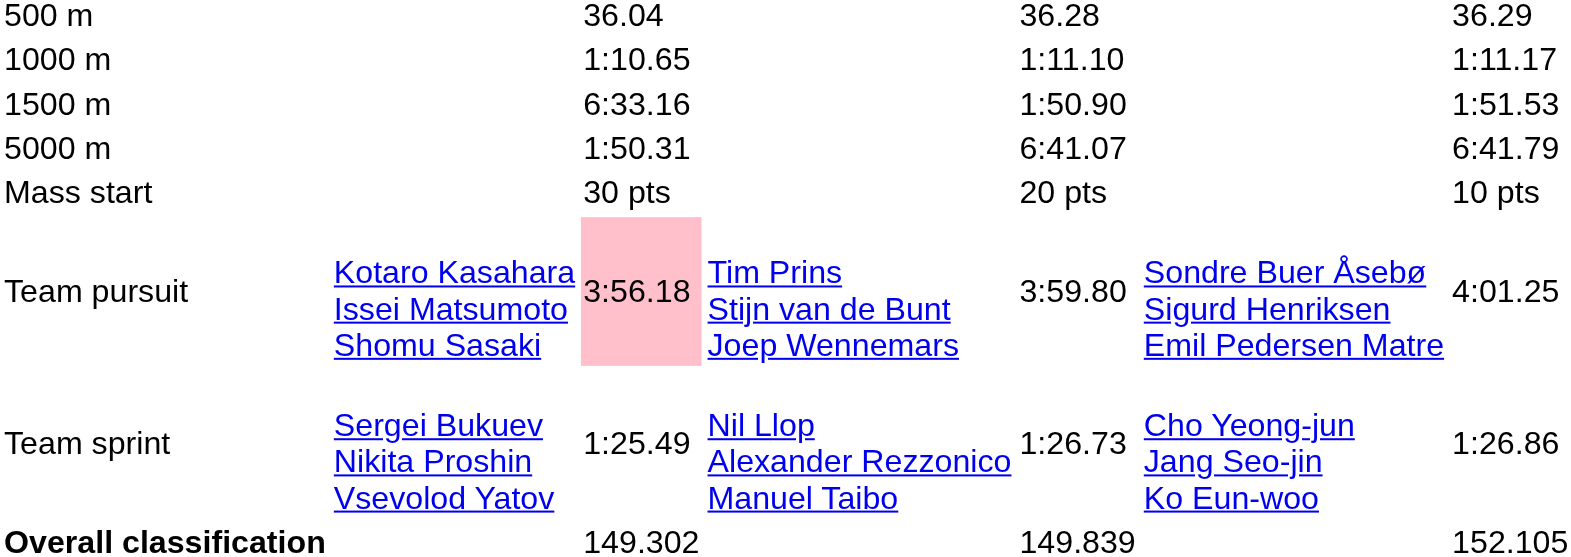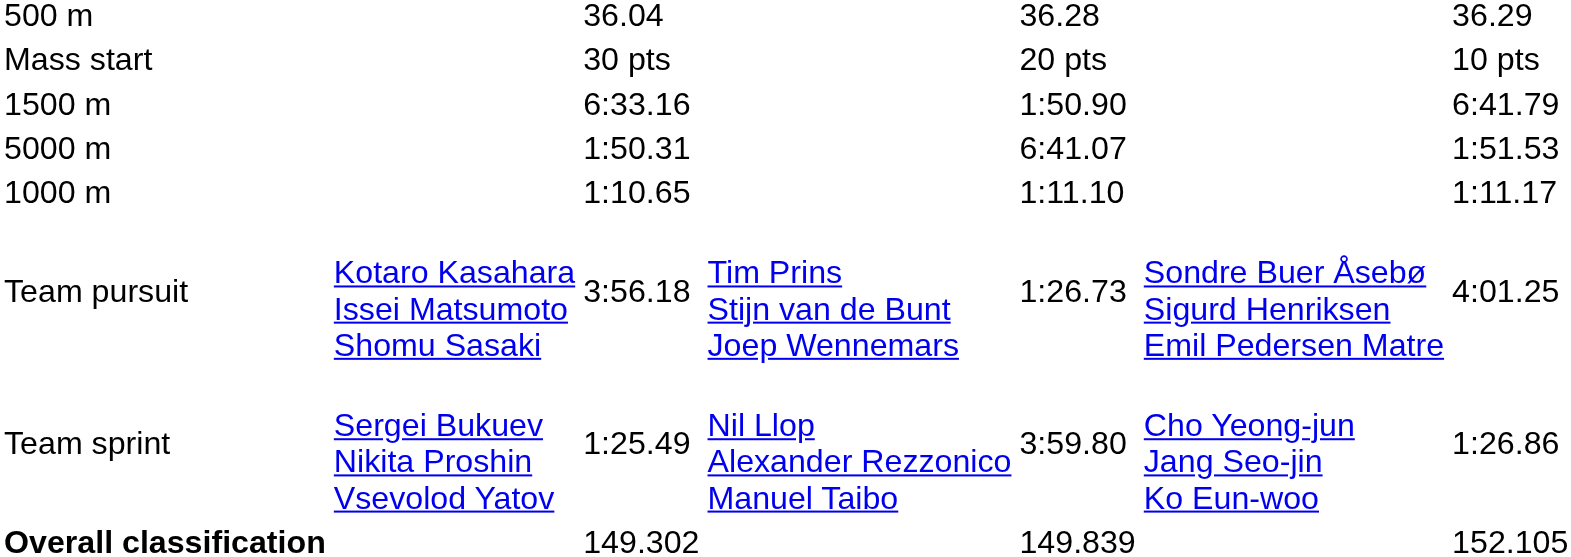 <table>
 <tr>
 <td>500 m</td>
 <td></td>
 <td>36.04</td>
 <td></td>
 <td>36.28</td>
 <td></td>
 <td>36.29</td>
 </tr>
 <tr>
+<td>Mass start</td>
+<td></td>
+<td>30 pts</td>
+<td></td>
+<td>20 pts</td>
+<td></td>
+<td>10 pts</td>
+</tr>
+<tr>
+<td>1500 m</td>
+<td></td>
+<td>6:33.16</td>
+<td></td>
+<td>1:50.90</td>
+<td></td>
+<td>6:41.79</td>
+</tr>
+<tr>
+<td>5000 m</td>
+<td></td>
+<td>1:50.31</td>
+<td></td>
+<td>6:41.07</td>
+<td></td>
+<td>1:51.53</td>
+</tr>
+<tr>
 <td>1000 m</td>
 <td></td>
 <td>1:10.65</td>
 <td></td>
 <td>1:11.10</td>
 <td></td>
 <td>1:11.17</td>
 </tr>
 <tr>
-<td>1500 m</td>
-<td></td>
-<td>6:33.16</td>
-<td></td>
-<td>1:50.90</td>
-<td></td>
-<td>1:51.53</td>
-</tr>
-<tr>
-<td>5000 m</td>
-<td></td>
-<td>1:50.31</td>
-<td></td>
-<td>6:41.07</td>
-<td></td>
-<td>6:41.79</td>
-</tr>
-<tr>
-<td>Mass start</td>
-<td></td>
-<td>30 pts</td>
-<td></td>
-<td>20 pts</td>
-<td></td>
-<td>10 pts</td>
-</tr>
-<tr>
 <td>Team pursuit</td>
 <td><br><a href='#'>Kotaro Kasahara</a><br><a href='#'>Issei Matsumoto</a><br><a href='#'>Shomu Sasaki</a></td>
-<td style="background: pink;">3:56.18</td>
+<td>3:56.18</td>
 <td><br><a href='#'>Tim Prins</a><br><a href='#'>Stijn van de Bunt</a><br><a href='#'>Joep Wennemars</a></td>
-<td>3:59.80</td>
+<td>1:26.73</td>
 <td><br><a href='#'>Sondre Buer Åsebø</a><br><a href='#'>Sigurd Henriksen</a><br><a href='#'>Emil Pedersen Matre</a></td>
 <td>4:01.25</td>
 </tr>
 <tr>
 <td>Team sprint</td>
 <td><br><a href='#'>Sergei Bukuev</a><br><a href='#'>Nikita Proshin</a><br><a href='#'>Vsevolod Yatov</a></td>
 <td>1:25.49</td>
 <td><br><a href='#'>Nil Llop</a><br><a href='#'>Alexander Rezzonico</a><br><a href='#'>Manuel Taibo</a></td>
-<td>1:26.73</td>
+<td>3:59.80</td>
 <td><br><a href='#'>Cho Yeong-jun</a><br><a href='#'>Jang Seo-jin</a><br><a href='#'>Ko Eun-woo</a></td>
 <td>1:26.86</td>
 </tr>
 <tr>
 <td align=left><strong>Overall classification</strong></td>
 <td></td>
 <td>149.302</td>
 <td></td>
 <td>149.839</td>
 <td></td>
 <td>152.105</td>
 </tr>
 </table>
